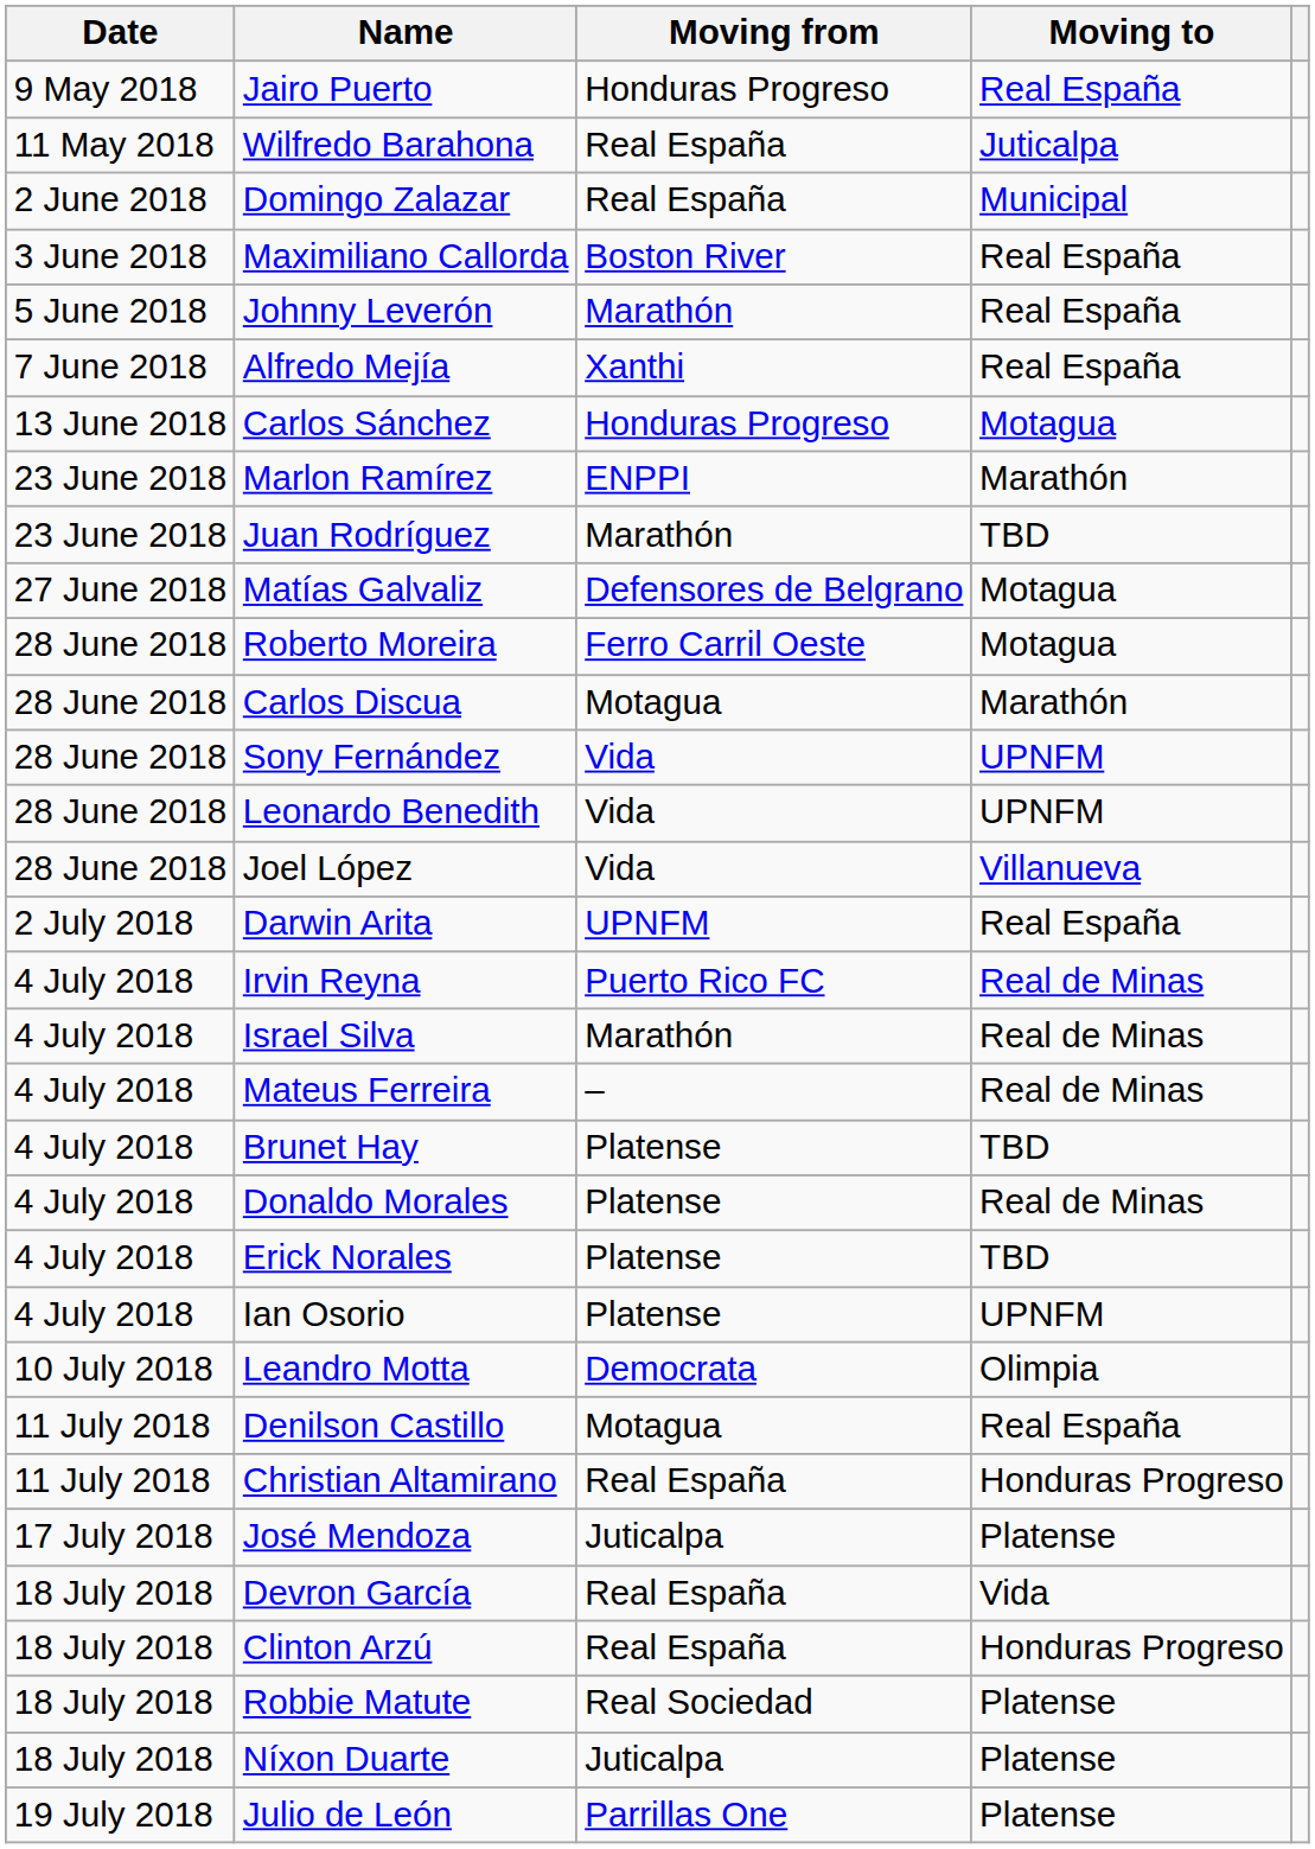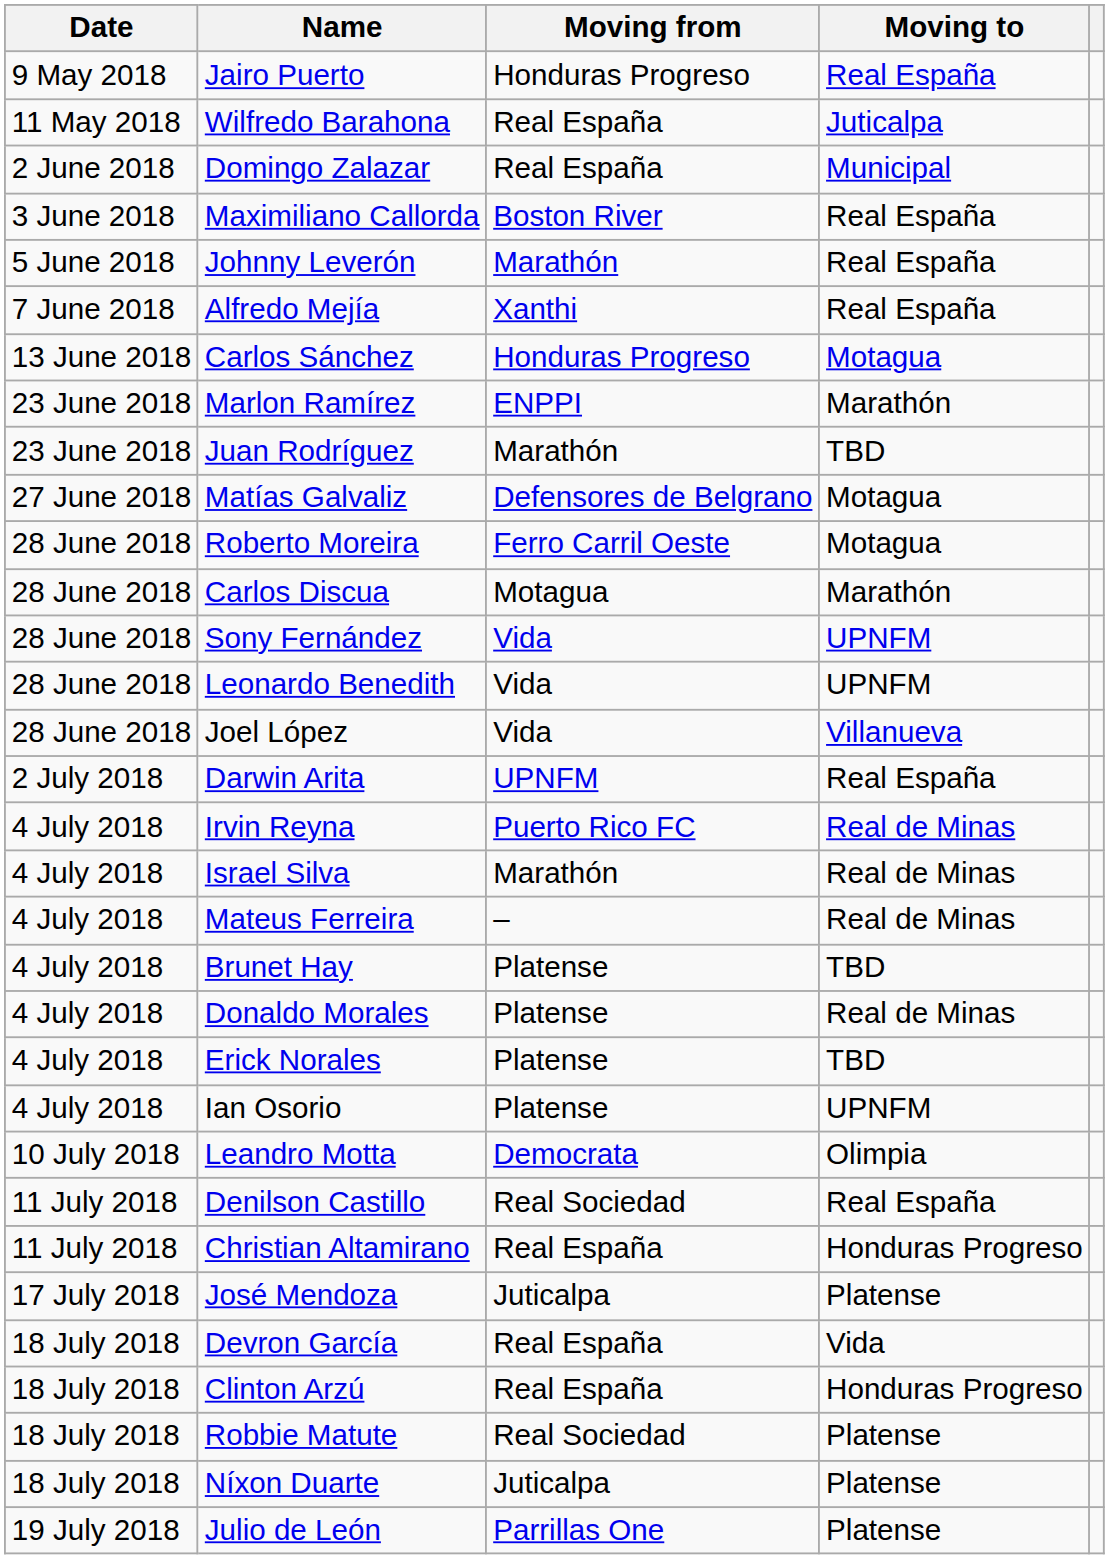 <table class="wikitable">
 <tr>
 <th>Date</th>
 <th>Name</th>
 <th>Moving from</th>
 <th>Moving to</th>
 <th></th>
 </tr>
 <tr>
 <td>9 May 2018</td>
 <td> <a href='#'>Jairo Puerto</a></td>
 <td> Honduras Progreso</td>
 <td> <a href='#'>Real España</a></td>
 <td></td>
 </tr>
 <tr>
 <td>11 May 2018</td>
 <td> <a href='#'>Wilfredo Barahona</a></td>
 <td> Real España</td>
 <td> <a href='#'>Juticalpa</a></td>
 <td></td>
 </tr>
 <tr>
 <td>2 June 2018</td>
 <td> <a href='#'>Domingo Zalazar</a></td>
 <td> Real España</td>
 <td> <a href='#'>Municipal</a></td>
 <td></td>
 </tr>
 <tr>
 <td>3 June 2018</td>
 <td> <a href='#'>Maximiliano Callorda</a></td>
 <td> <a href='#'>Boston River</a></td>
 <td> Real España</td>
 <td></td>
 </tr>
 <tr>
 <td>5 June 2018</td>
 <td> <a href='#'>Johnny Leverón</a></td>
 <td> <a href='#'>Marathón</a></td>
 <td> Real España</td>
 <td></td>
 </tr>
 <tr>
 <td>7 June 2018</td>
 <td> <a href='#'>Alfredo Mejía</a></td>
 <td> <a href='#'>Xanthi</a></td>
 <td> Real España</td>
 <td></td>
 </tr>
 <tr>
 <td>13 June 2018</td>
 <td> <a href='#'>Carlos Sánchez</a></td>
 <td> <a href='#'>Honduras Progreso</a></td>
 <td> <a href='#'>Motagua</a></td>
 <td></td>
 </tr>
 <tr>
 <td>23 June 2018</td>
 <td> <a href='#'>Marlon Ramírez</a></td>
 <td> <a href='#'>ENPPI</a></td>
 <td> Marathón</td>
 <td></td>
 </tr>
 <tr>
 <td>23 June 2018</td>
 <td> <a href='#'>Juan Rodríguez</a></td>
 <td> Marathón</td>
 <td>TBD</td>
 <td></td>
 </tr>
 <tr>
 <td>27 June 2018</td>
 <td> <a href='#'>Matías Galvaliz</a></td>
 <td> <a href='#'>Defensores de Belgrano</a></td>
 <td> Motagua</td>
 <td></td>
 </tr>
 <tr>
 <td>28 June 2018</td>
 <td> <a href='#'>Roberto Moreira</a></td>
 <td> <a href='#'>Ferro Carril Oeste</a></td>
 <td> Motagua</td>
 <td></td>
 </tr>
 <tr>
 <td>28 June 2018</td>
 <td> <a href='#'>Carlos Discua</a></td>
 <td> Motagua</td>
 <td> Marathón</td>
 <td></td>
 </tr>
 <tr>
 <td>28 June 2018</td>
 <td> <a href='#'>Sony Fernández</a></td>
 <td> <a href='#'>Vida</a></td>
 <td> <a href='#'>UPNFM</a></td>
 <td></td>
 </tr>
 <tr>
 <td>28 June 2018</td>
 <td> <a href='#'>Leonardo Benedith</a></td>
 <td> Vida</td>
 <td> UPNFM</td>
 <td></td>
 </tr>
 <tr>
 <td>28 June 2018</td>
 <td> Joel López</td>
 <td> Vida</td>
 <td> <a href='#'>Villanueva</a></td>
 <td></td>
 </tr>
 <tr>
 <td>2 July 2018</td>
 <td> <a href='#'>Darwin Arita</a></td>
 <td> <a href='#'>UPNFM</a></td>
 <td> Real España</td>
 <td></td>
 </tr>
 <tr>
 <td>4 July 2018</td>
 <td> <a href='#'>Irvin Reyna</a></td>
 <td> <a href='#'>Puerto Rico FC</a></td>
 <td> <a href='#'>Real de Minas</a></td>
 <td></td>
 </tr>
 <tr>
 <td>4 July 2018</td>
 <td> <a href='#'>Israel Silva</a></td>
 <td> Marathón</td>
 <td> Real de Minas</td>
 <td></td>
 </tr>
 <tr>
 <td>4 July 2018</td>
 <td> <a href='#'>Mateus Ferreira</a></td>
 <td>–</td>
 <td> Real de Minas</td>
 <td></td>
 </tr>
 <tr>
 <td>4 July 2018</td>
 <td> <a href='#'>Brunet Hay</a></td>
 <td> Platense</td>
 <td>TBD</td>
 <td></td>
 </tr>
 <tr>
 <td>4 July 2018</td>
 <td> <a href='#'>Donaldo Morales</a></td>
 <td> Platense</td>
 <td> Real de Minas</td>
 <td></td>
 </tr>
 <tr>
 <td>4 July 2018</td>
 <td> <a href='#'>Erick Norales</a></td>
 <td> Platense</td>
 <td>TBD</td>
 <td></td>
 </tr>
 <tr>
 <td>4 July 2018</td>
 <td> Ian Osorio</td>
 <td> Platense</td>
 <td> UPNFM</td>
 <td></td>
 </tr>
 <tr>
 <td>10 July 2018</td>
 <td> <a href='#'>Leandro Motta</a></td>
 <td> <a href='#'>Democrata</a></td>
 <td> Olimpia</td>
 <td></td>
 </tr>
 <tr>
 <td>11 July 2018</td>
 <td> <a href='#'>Denilson Castillo</a></td>
-<td> Motagua</td>
+<td> Real Sociedad</td>
 <td> Real España</td>
 <td></td>
 </tr>
 <tr>
 <td>11 July 2018</td>
 <td> <a href='#'>Christian Altamirano</a></td>
 <td> Real España</td>
 <td> Honduras Progreso</td>
 <td></td>
 </tr>
 <tr>
 <td>17 July 2018</td>
 <td> <a href='#'>José Mendoza</a></td>
 <td> Juticalpa</td>
 <td> Platense</td>
 <td></td>
 </tr>
 <tr>
 <td>18 July 2018</td>
 <td> <a href='#'>Devron García</a></td>
 <td> Real España</td>
 <td> Vida</td>
 <td></td>
 </tr>
 <tr>
 <td>18 July 2018</td>
 <td> <a href='#'>Clinton Arzú</a></td>
 <td> Real España</td>
 <td> Honduras Progreso</td>
 <td></td>
 </tr>
 <tr>
 <td>18 July 2018</td>
 <td> <a href='#'>Robbie Matute</a></td>
 <td> Real Sociedad</td>
 <td> Platense</td>
 <td></td>
 </tr>
 <tr>
 <td>18 July 2018</td>
 <td> <a href='#'>Níxon Duarte</a></td>
 <td> Juticalpa</td>
 <td> Platense</td>
 <td></td>
 </tr>
 <tr>
 <td>19 July 2018</td>
 <td> <a href='#'>Julio de León</a></td>
 <td> <a href='#'>Parrillas One</a></td>
 <td> Platense</td>
 <td></td>
 </tr>
 </table>
